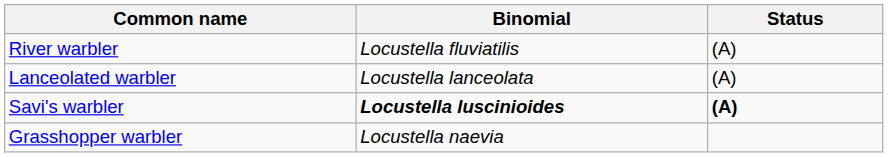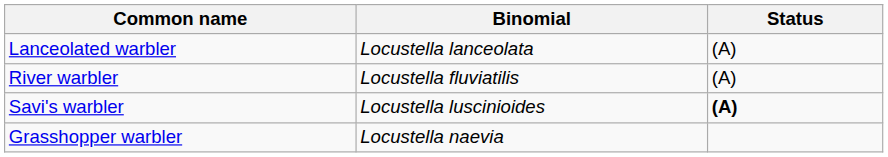 <table style="width:60%;" class="wikitable">
 <tr>
 <th width=40%>Common name</th>
 <th width=40%>Binomial</th>
 <th width=20%>Status</th>
 </tr>
 <tr>
+<td><a href='#'>Lanceolated warbler</a></td>
+<td><em>Locustella lanceolata</em></td>
+<td>(A)</td>
+</tr>
+<tr>
 <td><a href='#'>River warbler</a></td>
 <td><em>Locustella fluviatilis</em></td>
 <td>(A)</td>
 </tr>
 <tr>
-<td><a href='#'>Lanceolated warbler</a></td>
-<td><em>Locustella lanceolata</em></td>
-<td>(A)</td>
-</tr>
-<tr>
 <td><a href='#'>Savi's warbler</a></td>
-<td><strong><em>Locustella luscinioides</em></strong></td>
+<td><em>Locustella luscinioides</em></td>
 <td><strong>(A)</strong></td>
 </tr>
 <tr>
 <td><a href='#'>Grasshopper warbler</a></td>
 <td><em>Locustella naevia</em></td>
 <td></td>
 </tr>
 </table>
